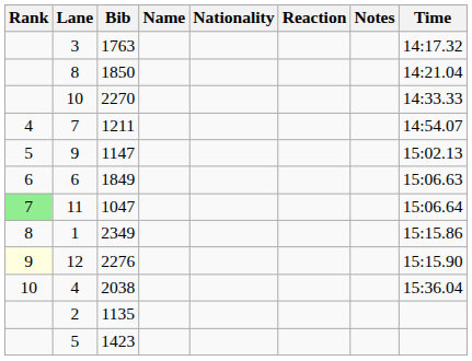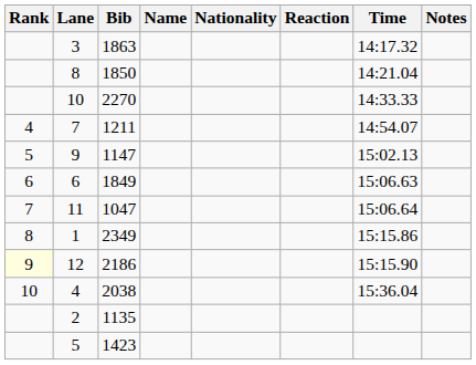 <table class="wikitable sortable" style="text-align:center">
 <tr>
 <th>Rank</th>
 <th>Lane</th>
 <th>Bib</th>
 <th>Name</th>
 <th>Nationality</th>
 <th>Reaction</th>
+<th>Time</th>
 <th>Notes</th>
-<th>Time</th>
 </tr>
 <tr>
 <td></td>
 <td>3</td>
-<td>1763</td>
+<td>1863</td>
 <td align=left></td>
 <td align=left></td>
 <td></td>
+<td>14:17.32</td>
 <td></td>
-<td>14:17.32</td>
 </tr>
 <tr>
 <td></td>
 <td>8</td>
 <td>1850</td>
 <td align=left></td>
 <td align=left></td>
 <td></td>
+<td>14:21.04</td>
 <td></td>
-<td>14:21.04</td>
 </tr>
 <tr>
 <td></td>
 <td>10</td>
 <td>2270</td>
 <td align=left></td>
 <td align=left></td>
 <td></td>
+<td>14:33.33</td>
 <td></td>
-<td>14:33.33</td>
 </tr>
 <tr>
 <td>4</td>
 <td>7</td>
 <td>1211</td>
 <td align=left></td>
 <td align=left></td>
 <td></td>
+<td>14:54.07</td>
 <td></td>
-<td>14:54.07</td>
 </tr>
 <tr>
 <td>5</td>
 <td>9</td>
 <td>1147</td>
 <td align=left></td>
 <td align=left></td>
 <td></td>
+<td>15:02.13</td>
 <td></td>
-<td>15:02.13</td>
 </tr>
 <tr>
 <td>6</td>
 <td>6</td>
 <td>1849</td>
 <td align=left></td>
 <td align=left></td>
 <td></td>
+<td>15:06.63</td>
 <td></td>
-<td>15:06.63</td>
 </tr>
 <tr>
-<td style="background: lightgreen;">7</td>
+<td>7</td>
 <td>11</td>
 <td>1047</td>
 <td align=left></td>
 <td align=left></td>
 <td></td>
+<td>15:06.64</td>
 <td></td>
-<td>15:06.64</td>
 </tr>
 <tr>
 <td>8</td>
 <td>1</td>
 <td>2349</td>
 <td align=left></td>
 <td align=left></td>
 <td></td>
+<td>15:15.86</td>
 <td></td>
-<td>15:15.86</td>
 </tr>
 <tr>
 <td style="background: lightyellow;">9</td>
 <td>12</td>
-<td>2276</td>
+<td>2186</td>
 <td align=left></td>
 <td align=left></td>
 <td></td>
+<td>15:15.90</td>
 <td></td>
-<td>15:15.90</td>
 </tr>
 <tr>
 <td>10</td>
 <td>4</td>
 <td>2038</td>
 <td align=left></td>
 <td align=left></td>
 <td></td>
+<td>15:36.04</td>
 <td></td>
-<td>15:36.04</td>
 </tr>
 <tr>
 <td></td>
 <td>2</td>
 <td>1135</td>
 <td align=left></td>
 <td align=left></td>
 <td></td>
+<td></td>
 <td><strong></strong></td>
-<td></td>
 </tr>
 <tr>
 <td></td>
 <td>5</td>
 <td>1423</td>
 <td align=left></td>
 <td align=left></td>
 <td></td>
+<td></td>
 <td><strong></strong></td>
-<td></td>
 </tr>
 </table>
